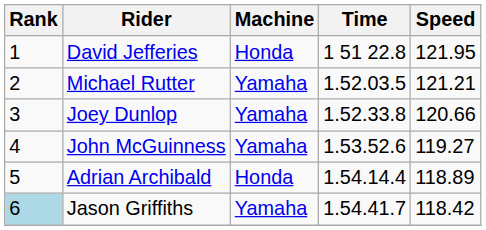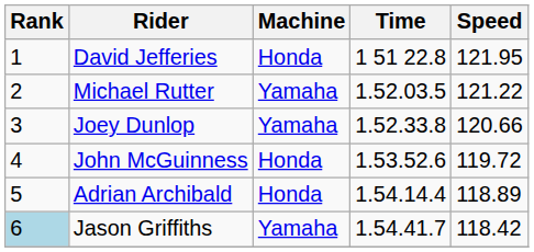 <table class="wikitable">
 <tr style="background:#efefef;">
 <th>Rank</th>
 <th>Rider</th>
 <th>Machine</th>
 <th>Time</th>
 <th>Speed</th>
 </tr>
 <tr>
 <td>1</td>
 <td> <a href='#'>David Jefferies</a></td>
 <td><a href='#'>Honda</a></td>
 <td>1 51 22.8</td>
 <td>121.95</td>
 </tr>
 <tr>
 <td>2</td>
 <td> <a href='#'>Michael Rutter</a></td>
 <td><a href='#'>Yamaha</a></td>
 <td>1.52.03.5</td>
-<td>121.21</td>
+<td>121.22</td>
 </tr>
 <tr>
 <td>3</td>
 <td> <a href='#'>Joey Dunlop</a></td>
 <td><a href='#'>Yamaha</a></td>
 <td>1.52.33.8</td>
 <td>120.66</td>
 </tr>
 <tr>
 <td>4</td>
 <td> <a href='#'>John McGuinness</a></td>
-<td><a href='#'>Yamaha</a></td>
+<td><a href='#'>Honda</a></td>
 <td>1.53.52.6</td>
-<td>119.27</td>
+<td>119.72</td>
 </tr>
 <tr>
 <td>5</td>
 <td> <a href='#'>Adrian Archibald</a></td>
 <td><a href='#'>Honda</a></td>
 <td>1.54.14.4</td>
 <td>118.89</td>
 </tr>
 <tr>
 <td style="background: lightblue;">6</td>
 <td> Jason Griffiths</td>
 <td><a href='#'>Yamaha</a></td>
 <td>1.54.41.7</td>
 <td>118.42</td>
 </tr>
 <tr>
 </tr>
 </table>
